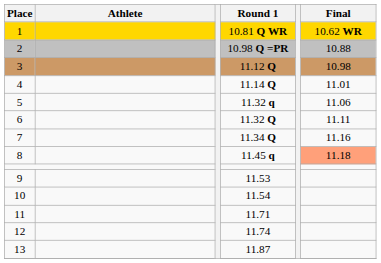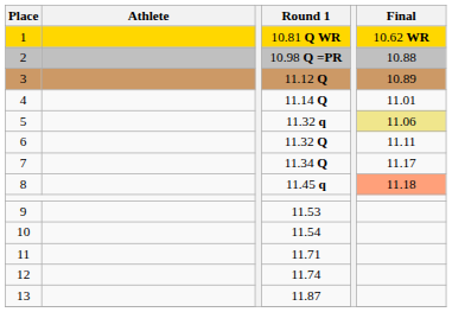 <table class="wikitable" style="text-align:center">
 <tr>
 <th>Place</th>
 <th width=250>Athlete</th>
 <th rowspan=31></th>
 <th width=100>Round 1</th>
 <th rowspan=31></th>
 <th width=100>Final</th>
 </tr>
 <tr bgcolor=gold>
 <td>1</td>
 <td align=left></td>
 <td>10.81 <strong>Q WR</strong></td>
 <td>10.62 <strong>WR</strong></td>
 </tr>
 <tr bgcolor=silver>
 <td>2</td>
 <td align=left></td>
 <td>10.98 <strong>Q =PR</strong></td>
 <td>10.88</td>
 </tr>
 <tr bgcolor=cc9966>
 <td>3</td>
 <td align=left></td>
 <td>11.12 <strong>Q</strong></td>
-<td>10.98</td>
+<td>10.89</td>
 </tr>
 <tr>
 <td>4</td>
 <td align=left></td>
 <td>11.14 <strong>Q</strong></td>
 <td>11.01</td>
 </tr>
 <tr>
 <td>5</td>
 <td align=left></td>
 <td>11.32 <strong>q</strong></td>
-<td>11.06</td>
+<td style="background: khaki;">11.06</td>
 </tr>
 <tr>
 <td>6</td>
 <td align=left></td>
 <td>11.32 <strong>Q</strong></td>
 <td>11.11</td>
 </tr>
 <tr>
 <td>7</td>
 <td align=left></td>
 <td>11.34 <strong>Q</strong></td>
-<td>11.16</td>
+<td>11.17</td>
 </tr>
 <tr>
 <td>8</td>
 <td align=left></td>
 <td>11.45 <strong>q</strong></td>
 <td style="background: lightsalmon;">11.18</td>
 </tr>
 <tr>
 <td colspan=10></td>
 </tr>
 <tr>
 <td>9</td>
 <td align=left></td>
 <td>11.53</td>
 <td></td>
 </tr>
 <tr>
 <td>10</td>
 <td align=left></td>
 <td>11.54</td>
 <td></td>
 </tr>
 <tr>
 <td>11</td>
 <td align=left></td>
 <td>11.71</td>
 <td></td>
 </tr>
 <tr>
 <td>12</td>
 <td align=left></td>
 <td>11.74</td>
 <td></td>
 </tr>
 <tr>
 <td>13</td>
 <td align=left></td>
 <td>11.87</td>
 <td></td>
 </tr>
 <tr>
 </tr>
 </table>
